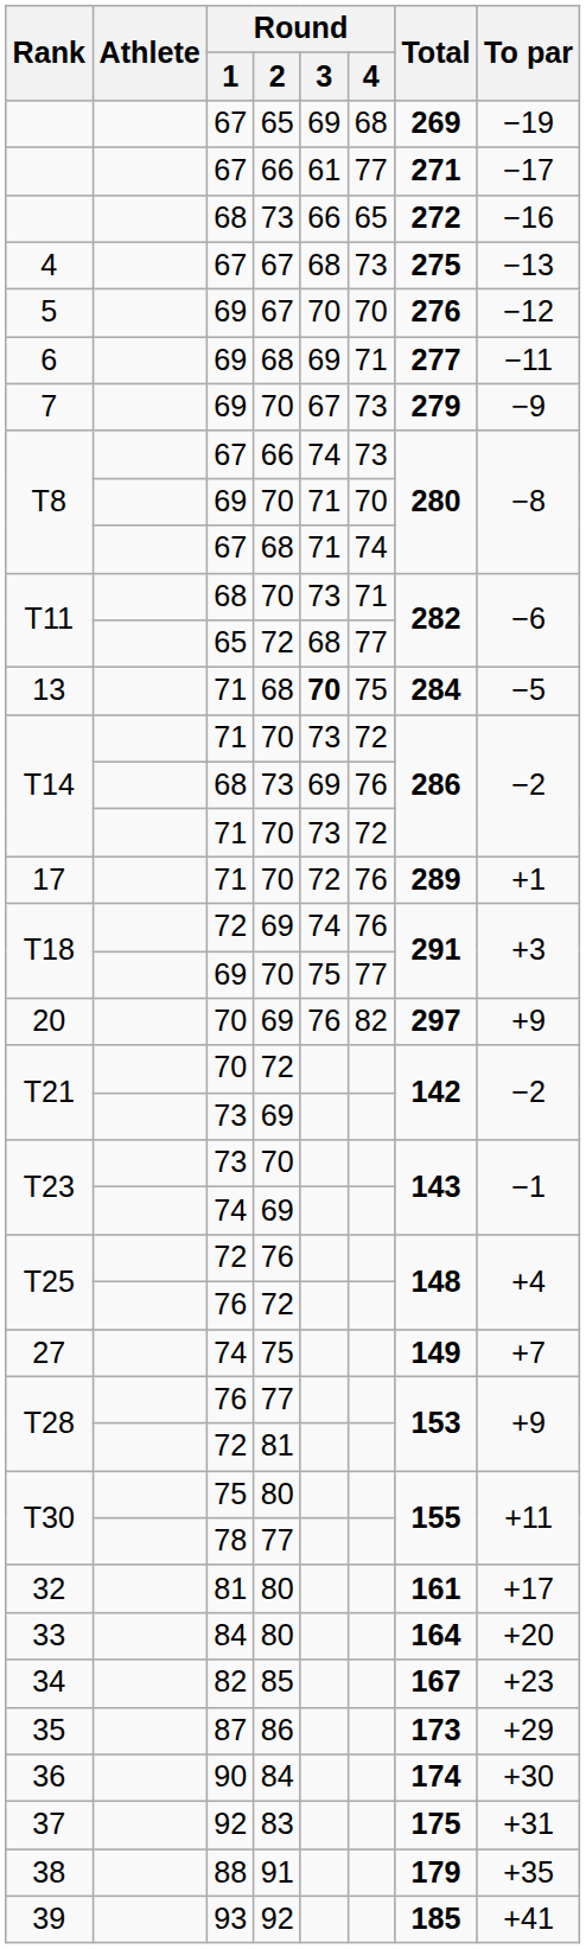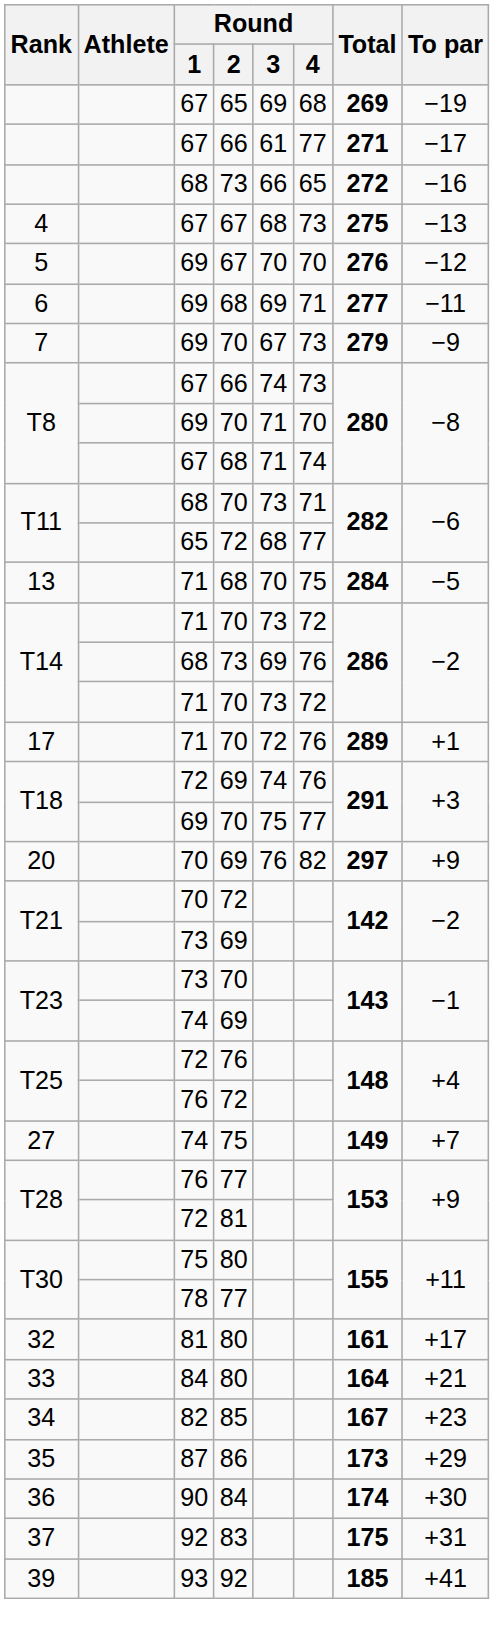 <table class=wikitable style="text-align:center">
 <tr>
 <th rowspan="2">Rank</th>
 <th rowspan="2">Athlete</th>
 <th colspan="4">Round</th>
 <th rowspan="2">Total</th>
 <th rowspan="2">To par</th>
 </tr>
 <tr>
 <th>1</th>
 <th>2</th>
 <th>3</th>
 <th>4</th>
 </tr>
 <tr>
 <td></td>
 <td align=left></td>
 <td>67</td>
 <td>65</td>
 <td>69</td>
 <td>68</td>
 <td><strong>269</strong></td>
 <td>−19</td>
 </tr>
 <tr>
 <td></td>
 <td align=left></td>
 <td>67</td>
 <td>66</td>
 <td>61</td>
 <td>77</td>
 <td><strong>271</strong></td>
 <td>−17</td>
 </tr>
 <tr>
 <td></td>
 <td align=left></td>
 <td>68</td>
 <td>73</td>
 <td>66</td>
 <td>65</td>
 <td><strong>272</strong></td>
 <td>−16</td>
 </tr>
 <tr>
 <td>4</td>
 <td align=left></td>
 <td>67</td>
 <td>67</td>
 <td>68</td>
 <td>73</td>
 <td><strong>275</strong></td>
 <td>−13</td>
 </tr>
 <tr>
 <td>5</td>
 <td align=left></td>
 <td>69</td>
 <td>67</td>
 <td>70</td>
 <td>70</td>
 <td><strong>276</strong></td>
 <td>−12</td>
 </tr>
 <tr>
 <td>6</td>
 <td align=left></td>
 <td>69</td>
 <td>68</td>
 <td>69</td>
 <td>71</td>
 <td><strong>277</strong></td>
 <td>−11</td>
 </tr>
 <tr>
 <td>7</td>
 <td align=left></td>
 <td>69</td>
 <td>70</td>
 <td>67</td>
 <td>73</td>
 <td><strong>279</strong></td>
 <td>−9</td>
 </tr>
 <tr>
 <td rowspan=3>T8</td>
 <td align=left></td>
 <td>67</td>
 <td>66</td>
 <td>74</td>
 <td>73</td>
 <td rowspan=3><strong>280</strong></td>
 <td rowspan=3>−8</td>
 </tr>
 <tr>
 <td align=left></td>
 <td>69</td>
 <td>70</td>
 <td>71</td>
 <td>70</td>
 </tr>
 <tr>
 <td align=left></td>
 <td>67</td>
 <td>68</td>
 <td>71</td>
 <td>74</td>
 </tr>
 <tr>
 <td rowspan=2>T11</td>
 <td align=left></td>
 <td>68</td>
 <td>70</td>
 <td>73</td>
 <td>71</td>
 <td rowspan=2><strong>282</strong></td>
 <td rowspan=2>−6</td>
 </tr>
 <tr>
 <td align=left></td>
 <td>65</td>
 <td>72</td>
 <td>68</td>
 <td>77</td>
 </tr>
 <tr>
 <td>13</td>
 <td align=left></td>
 <td>71</td>
 <td>68</td>
-<td><strong>70</strong></td>
+<td>70</td>
 <td>75</td>
 <td><strong>284</strong></td>
 <td>−5</td>
 </tr>
 <tr>
 <td rowspan=3>T14</td>
 <td align=left></td>
 <td>71</td>
 <td>70</td>
 <td>73</td>
 <td>72</td>
 <td rowspan=3><strong>286</strong></td>
 <td rowspan=3>−2</td>
 </tr>
 <tr>
 <td align=left></td>
 <td>68</td>
 <td>73</td>
 <td>69</td>
 <td>76</td>
 </tr>
 <tr>
 <td align=left></td>
 <td>71</td>
 <td>70</td>
 <td>73</td>
 <td>72</td>
 </tr>
 <tr>
 <td>17</td>
 <td align=left></td>
 <td>71</td>
 <td>70</td>
 <td>72</td>
 <td>76</td>
 <td><strong>289</strong></td>
 <td>+1</td>
 </tr>
 <tr>
 <td rowspan=2>T18</td>
 <td align=left></td>
 <td>72</td>
 <td>69</td>
 <td>74</td>
 <td>76</td>
 <td rowspan=2><strong>291</strong></td>
 <td rowspan=2>+3</td>
 </tr>
 <tr>
 <td align=left></td>
 <td>69</td>
 <td>70</td>
 <td>75</td>
 <td>77</td>
 </tr>
 <tr>
 <td>20</td>
 <td align=left></td>
 <td>70</td>
 <td>69</td>
 <td>76</td>
 <td>82</td>
 <td><strong>297</strong></td>
 <td>+9</td>
 </tr>
 <tr>
 <td rowspan=2>T21</td>
 <td align=left></td>
 <td>70</td>
 <td>72</td>
 <td></td>
 <td></td>
 <td rowspan=2><strong>142</strong></td>
 <td rowspan=2>−2</td>
 </tr>
 <tr>
 <td align=left></td>
 <td>73</td>
 <td>69</td>
 <td></td>
 <td></td>
 </tr>
 <tr>
 <td rowspan=2>T23</td>
 <td align=left></td>
 <td>73</td>
 <td>70</td>
 <td></td>
 <td></td>
 <td rowspan=2><strong>143</strong></td>
 <td rowspan=2>−1</td>
 </tr>
 <tr>
 <td align=left></td>
 <td>74</td>
 <td>69</td>
 <td></td>
 <td></td>
 </tr>
 <tr>
 <td rowspan=2>T25</td>
 <td align=left></td>
 <td>72</td>
 <td>76</td>
 <td></td>
 <td></td>
 <td rowspan=2><strong>148</strong></td>
 <td rowspan=2>+4</td>
 </tr>
 <tr>
 <td align=left></td>
 <td>76</td>
 <td>72</td>
 <td></td>
 <td></td>
 </tr>
 <tr>
 <td>27</td>
 <td align=left></td>
 <td>74</td>
 <td>75</td>
 <td></td>
 <td></td>
 <td><strong>149</strong></td>
 <td>+7</td>
 </tr>
 <tr>
 <td rowspan=2>T28</td>
 <td align=left></td>
 <td>76</td>
 <td>77</td>
 <td></td>
 <td></td>
 <td rowspan=2><strong>153</strong></td>
 <td rowspan=2>+9</td>
 </tr>
 <tr>
 <td align=left></td>
 <td>72</td>
 <td>81</td>
 <td></td>
 <td></td>
 </tr>
 <tr>
 <td rowspan=2>T30</td>
 <td align=left></td>
 <td>75</td>
 <td>80</td>
 <td></td>
 <td></td>
 <td rowspan=2><strong>155</strong></td>
 <td rowspan=2>+11</td>
 </tr>
 <tr>
 <td align=left></td>
 <td>78</td>
 <td>77</td>
 <td></td>
 <td></td>
 </tr>
 <tr>
 <td>32</td>
 <td align=left></td>
 <td>81</td>
 <td>80</td>
 <td></td>
 <td></td>
 <td><strong>161</strong></td>
 <td>+17</td>
 </tr>
 <tr>
 <td>33</td>
 <td align=left></td>
 <td>84</td>
 <td>80</td>
 <td></td>
 <td></td>
 <td><strong>164</strong></td>
-<td>+20</td>
+<td>+21</td>
 </tr>
 <tr>
 <td>34</td>
 <td align=left></td>
 <td>82</td>
 <td>85</td>
 <td></td>
 <td></td>
 <td><strong>167</strong></td>
 <td>+23</td>
 </tr>
 <tr>
 <td>35</td>
 <td align=left></td>
 <td>87</td>
 <td>86</td>
 <td></td>
 <td></td>
 <td><strong>173</strong></td>
 <td>+29</td>
 </tr>
 <tr>
 <td>36</td>
 <td align=left></td>
 <td>90</td>
 <td>84</td>
 <td></td>
 <td></td>
 <td><strong>174</strong></td>
 <td>+30</td>
 </tr>
 <tr>
 <td>37</td>
 <td align=left></td>
 <td>92</td>
 <td>83</td>
 <td></td>
 <td></td>
 <td><strong>175</strong></td>
 <td>+31</td>
 </tr>
 <tr>
-<td>38</td>
-<td align=left></td>
-<td>88</td>
-<td>91</td>
-<td></td>
-<td></td>
-<td><strong>179</strong></td>
-<td>+35</td>
-</tr>
-<tr>
 <td>39</td>
 <td align=left></td>
 <td>93</td>
 <td>92</td>
 <td></td>
 <td></td>
 <td><strong>185</strong></td>
 <td>+41</td>
 </tr>
 </table>
